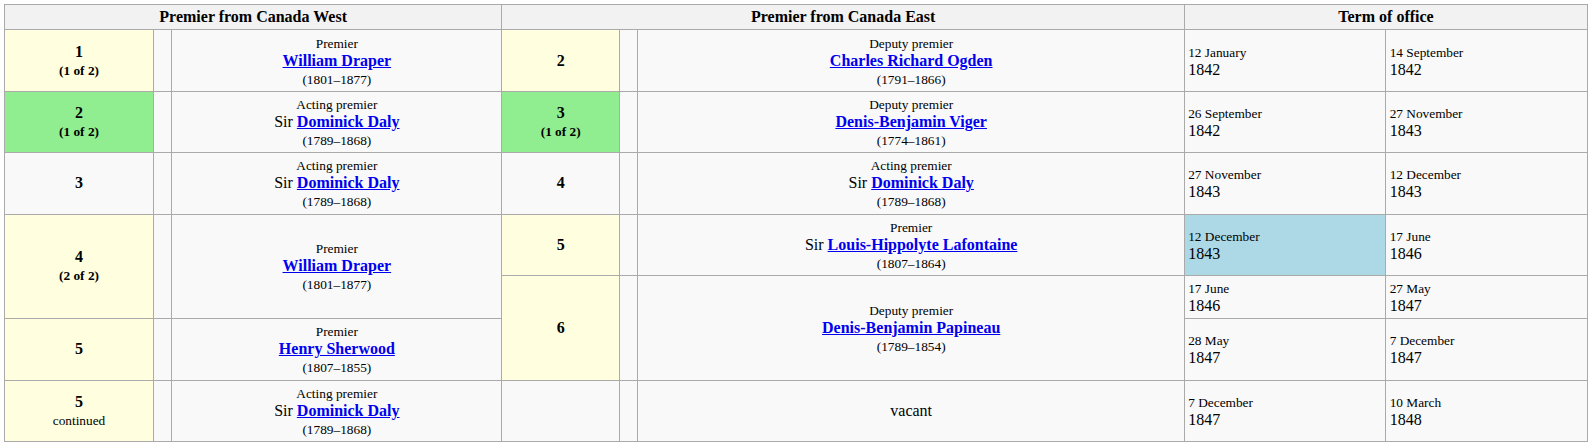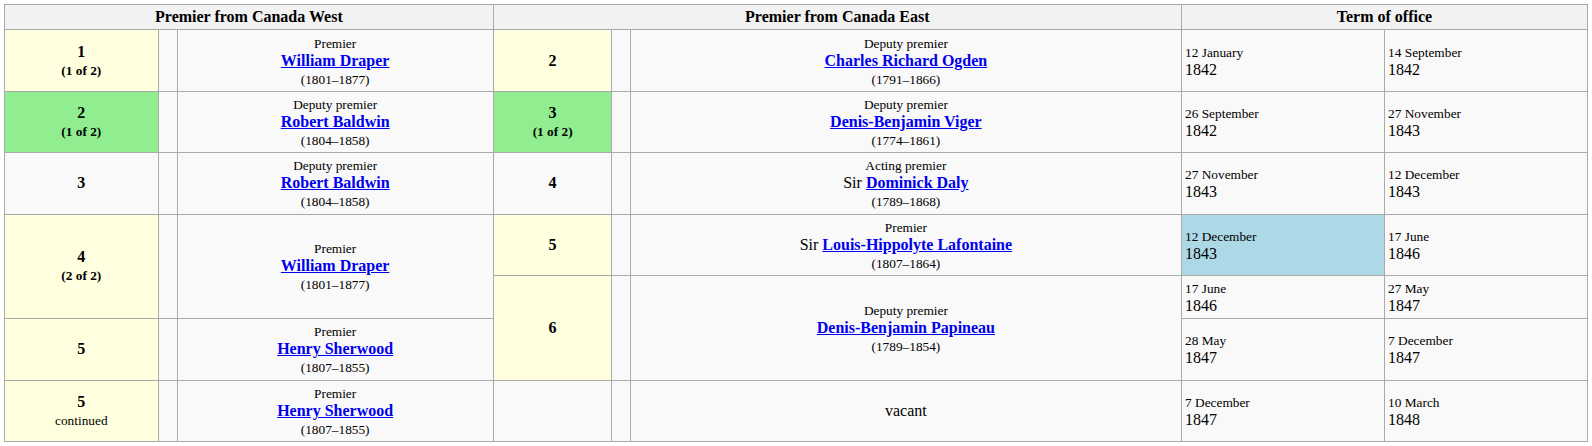 <table class="wikitable" width="100%">
 <tr>
 <th colspan="3">Premier from Canada West</th>
 <th colspan="3">Premier from Canada East</th>
 <th colspan="2">Term of office</th>
 </tr>
 <tr>
 <td bgcolor=#ffffe0 rowspan="2" align="center"><strong>1<br><small>(1 of 2)</small></strong></td>
 <td rowspan="2" align="center"></td>
 <td rowspan="2" align="center"><small>Premier</small><br><strong><a href='#'>William Draper</a></strong><br><small>(1801–1877)</small></td>
 </tr>
 <tr>
 <td bgcolor=#ffffe0 align="center"><strong>2</strong></td>
 <td align="center"></td>
 <td align="center"><small>Deputy premier</small><br><strong><a href='#'>Charles Richard Ogden</a></strong><br><small>(1791–1866)</small></td>
 <td><small>12 January</small><br>1842</td>
 <td><small>14 September</small><br>1842</td>
 </tr>
 <tr>
 <td bgcolor=#90ee90 align="center"><strong>2<br><small>(1 of 2)</small></strong></td>
 <td align="center"></td>
-<td align="center"><small>Acting premier</small><br>Sir <strong><a href='#'>Dominick Daly</a></strong><br><small>(1789–1868)</small></td>
+<td align="center"><small>Deputy premier</small><br><strong><a href='#'>Robert Baldwin</a></strong><br><small>(1804–1858)</small></td>
 <td bgcolor=#90ee90 align="center"><strong>3<br><small>(1 of 2)</small></strong></td>
 <td align="center"></td>
 <td align="center"><small>Deputy premier</small><br><strong><a href='#'>Denis-Benjamin Viger</a></strong><br><small>(1774–1861)</small></td>
 <td><small>26 September</small><br>1842</td>
 <td><small>27 November</small><br>1843</td>
 </tr>
 <tr>
 <td align="center"><strong>3</strong></td>
 <td align="center"></td>
-<td align="center"><small>Acting premier</small><br>Sir <strong><a href='#'>Dominick Daly</a></strong><br><small>(1789–1868)</small></td>
+<td align="center"><small>Deputy premier</small><br><strong><a href='#'>Robert Baldwin</a></strong><br><small>(1804–1858)</small></td>
 <td align="center"><strong>4</strong></td>
 <td align="center"></td>
 <td align="center"><small>Acting premier</small><br>Sir <strong><a href='#'>Dominick Daly</a></strong><br><small>(1789–1868)</small></td>
 <td><small>27 November</small><br>1843</td>
 <td><small>12 December</small><br>1843</td>
 </tr>
 <tr>
 <td bgcolor="#ffffe0" rowspan="2" align="center"><strong>4<br><small>(2 of 2)</small></strong></td>
 <td rowspan="2" align="center"></td>
 <td rowspan="2" align="center"><small>Premier</small><br><strong><a href='#'>William Draper</a></strong><br><small>(1801–1877)</small></td>
 <td bgcolor="#ffffe0" align="center"><strong>5</strong></td>
 <td align="center"></td>
 <td align="center"><small>Premier</small><br>Sir <strong><a href='#'>Louis-Hippolyte Lafontaine</a></strong><br><small>(1807–1864)</small></td>
 <td style="background: lightblue;"><small>12 December</small><br>1843</td>
 <td><small>17 June</small><br>1846</td>
 </tr>
 <tr>
 <td bgcolor="#ffffe0" rowspan="2" align="center"><strong>6</strong></td>
 <td rowspan="2" align="center"></td>
 <td rowspan="2" align="center"><small>Deputy premier</small><br><strong><a href='#'>Denis-Benjamin Papineau</a></strong><br><small>(1789–1854)</small></td>
 <td><small>17 June</small><br>1846</td>
 <td><small>27 May</small><br>1847</td>
 </tr>
 <tr>
 <td bgcolor="#ffffe0" align="center"><strong>5</strong></td>
 <td align="center"></td>
 <td align="center"><small>Premier</small><br><strong><a href='#'>Henry Sherwood</a></strong><br><small>(1807–1855)</small></td>
 <td><small>28 May</small><br>1847</td>
 <td><small>7 December</small><br>1847</td>
 </tr>
 <tr>
 <td bgcolor="#ffffe0" align="center"><strong>5</strong><br><small>continued</small></td>
 <td align="center"></td>
-<td align="center"><small>Acting premier</small><br>Sir <strong><a href='#'>Dominick Daly</a></strong><br><small>(1789–1868)</small></td>
+<td align="center"><small>Premier</small><br><strong><a href='#'>Henry Sherwood</a></strong><br><small>(1807–1855)</small></td>
 <td align="center"></td>
 <td align="center"></td>
 <td align="center">vacant</td>
 <td><small>7 December</small><br>1847</td>
 <td><small>10 March</small><br>1848</td>
 </tr>
 <tr>
 </tr>
 </table>
